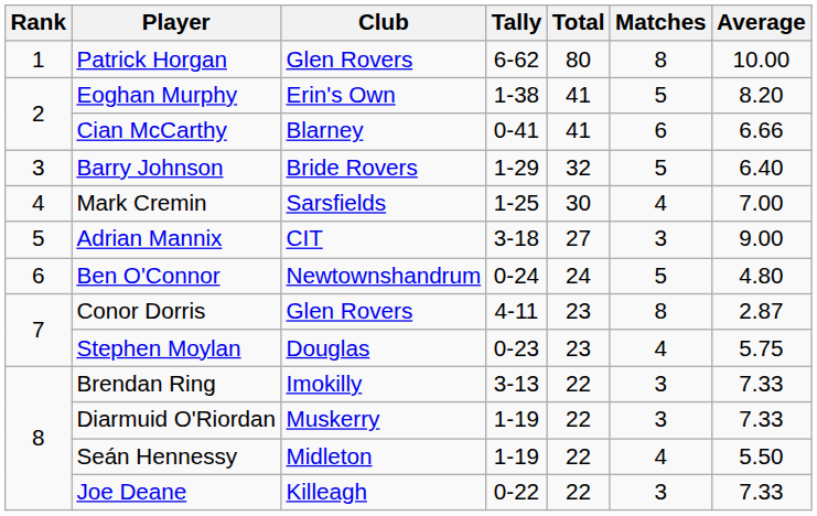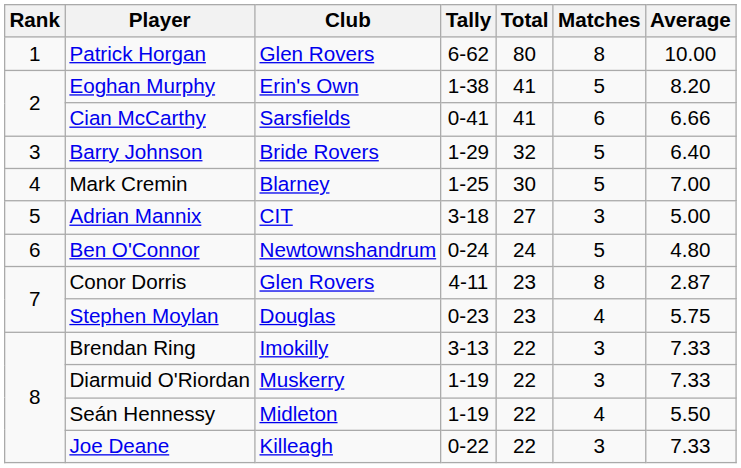 <table class="wikitable">
 <tr>
 <th>Rank</th>
 <th>Player</th>
 <th>Club</th>
 <th>Tally</th>
 <th>Total</th>
 <th>Matches</th>
 <th>Average</th>
 </tr>
 <tr>
 <td rowspan=1 align=center>1</td>
 <td><a href='#'>Patrick Horgan</a></td>
 <td><a href='#'>Glen Rovers</a></td>
 <td align=center>6-62</td>
 <td align=center>80</td>
 <td align=center>8</td>
 <td align=center>10.00</td>
 </tr>
 <tr>
 <td rowspan=2 align=center>2</td>
 <td><a href='#'>Eoghan Murphy</a></td>
 <td><a href='#'>Erin's Own</a></td>
 <td align=center>1-38</td>
 <td align=center>41</td>
 <td align=center>5</td>
 <td align=center>8.20</td>
 </tr>
 <tr>
 <td><a href='#'>Cian McCarthy</a></td>
-<td><a href='#'>Blarney</a></td>
+<td><a href='#'>Sarsfields</a></td>
 <td align=center>0-41</td>
 <td align=center>41</td>
 <td align=center>6</td>
 <td align=center>6.66</td>
 </tr>
 <tr>
 <td rowspan=1 align=center>3</td>
 <td><a href='#'>Barry Johnson</a></td>
 <td><a href='#'>Bride Rovers</a></td>
 <td align=center>1-29</td>
 <td align=center>32</td>
 <td align=center>5</td>
 <td align=center>6.40</td>
 </tr>
 <tr>
 <td rowspan=1 align=center>4</td>
 <td>Mark Cremin</td>
-<td><a href='#'>Sarsfields</a></td>
+<td><a href='#'>Blarney</a></td>
 <td align=center>1-25</td>
 <td align=center>30</td>
-<td align=center>4</td>
+<td align=center>5</td>
 <td align=center>7.00</td>
 </tr>
 <tr>
 <td rowspan=1 align=center>5</td>
 <td><a href='#'>Adrian Mannix</a></td>
 <td><a href='#'>CIT</a></td>
 <td align=center>3-18</td>
 <td align=center>27</td>
 <td align=center>3</td>
-<td align=center>9.00</td>
+<td align=center>5.00</td>
 </tr>
 <tr>
 <td rowspan=1 align=center>6</td>
 <td><a href='#'>Ben O'Connor</a></td>
 <td><a href='#'>Newtownshandrum</a></td>
 <td align=center>0-24</td>
 <td align=center>24</td>
 <td align=center>5</td>
 <td align=center>4.80</td>
 </tr>
 <tr>
 <td rowspan=2 align=center>7</td>
 <td>Conor Dorris</td>
 <td><a href='#'>Glen Rovers</a></td>
 <td align=center>4-11</td>
 <td align=center>23</td>
 <td align=center>8</td>
 <td align=center>2.87</td>
 </tr>
 <tr>
 <td><a href='#'>Stephen Moylan</a></td>
 <td><a href='#'>Douglas</a></td>
 <td align=center>0-23</td>
 <td align=center>23</td>
 <td align=center>4</td>
 <td align=center>5.75</td>
 </tr>
 <tr>
 <td rowspan=4 align=center>8</td>
 <td>Brendan Ring</td>
 <td><a href='#'>Imokilly</a></td>
 <td align=center>3-13</td>
 <td align=center>22</td>
 <td align=center>3</td>
 <td align=center>7.33</td>
 </tr>
 <tr>
 <td>Diarmuid O'Riordan</td>
 <td><a href='#'>Muskerry</a></td>
 <td align=center>1-19</td>
 <td align=center>22</td>
 <td align=center>3</td>
 <td align=center>7.33</td>
 </tr>
 <tr>
 <td>Seán Hennessy</td>
 <td><a href='#'>Midleton</a></td>
 <td align=center>1-19</td>
 <td align=center>22</td>
 <td align=center>4</td>
 <td align=center>5.50</td>
 </tr>
 <tr>
 <td><a href='#'>Joe Deane</a></td>
 <td><a href='#'>Killeagh</a></td>
 <td align=center>0-22</td>
 <td align=center>22</td>
 <td align=center>3</td>
 <td align=center>7.33</td>
 </tr>
 </table>
